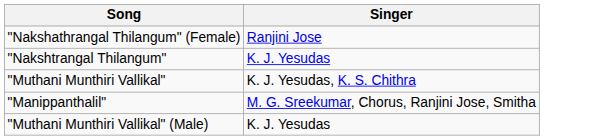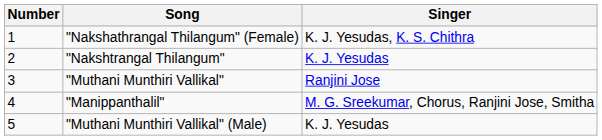 <table class="wikitable sortable">
 <tr style="background:#ccc; text-align:center;"|->
+<th>Number</th>
 <th>Song</th>
 <th>Singer</th>
 </tr>
 <tr>
+<td>1</td>
 <td>"Nakshathrangal Thilangum" (Female)</td>
-<td><a href='#'>Ranjini Jose</a></td>
+<td>K. J. Yesudas, <a href='#'>K. S. Chithra</a></td>
 </tr>
 <tr>
+<td>2</td>
 <td>"Nakshtrangal Thilangum"</td>
 <td><a href='#'>K. J. Yesudas</a></td>
 </tr>
 <tr>
+<td>3</td>
 <td>"Muthani Munthiri Vallikal"</td>
-<td>K. J. Yesudas, <a href='#'>K. S. Chithra</a></td>
+<td><a href='#'>Ranjini Jose</a></td>
 </tr>
 <tr>
+<td>4</td>
 <td>"Manippanthalil"</td>
 <td><a href='#'>M. G. Sreekumar</a>, Chorus, Ranjini Jose, Smitha</td>
 </tr>
 <tr>
+<td>5</td>
 <td>"Muthani Munthiri Vallikal" (Male)</td>
 <td>K. J. Yesudas</td>
 </tr>
 </table>
